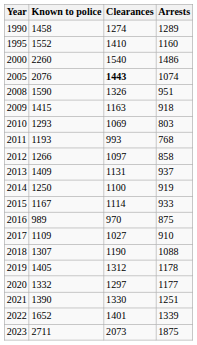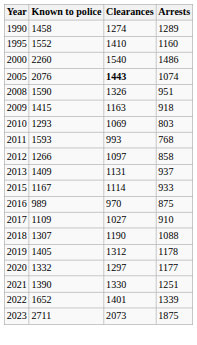 <table class="wikitable">
 <tr>
 <th>Year</th>
 <th>Known to police</th>
 <th>Clearances</th>
 <th>Arrests</th>
 </tr>
 <tr>
 <td>1990</td>
 <td>1458</td>
 <td>1274</td>
 <td>1289</td>
 </tr>
 <tr>
 <td>1995</td>
 <td>1552</td>
 <td>1410</td>
 <td>1160</td>
 </tr>
 <tr>
 <td>2000</td>
 <td>2260</td>
 <td>1540</td>
 <td>1486</td>
 </tr>
 <tr>
 <td>2005</td>
 <td>2076</td>
 <td><strong>1443</strong></td>
 <td>1074</td>
 </tr>
 <tr>
 <td>2008</td>
 <td>1590</td>
 <td>1326</td>
 <td>951</td>
 </tr>
 <tr>
 <td>2009</td>
 <td>1415</td>
 <td>1163</td>
 <td>918</td>
 </tr>
 <tr>
 <td>2010</td>
 <td>1293</td>
 <td>1069</td>
 <td>803</td>
 </tr>
 <tr>
 <td>2011</td>
-<td>1193</td>
+<td>1593</td>
 <td>993</td>
 <td>768</td>
 </tr>
 <tr>
 <td>2012</td>
 <td>1266</td>
 <td>1097</td>
 <td>858</td>
 </tr>
 <tr>
 <td>2013</td>
 <td>1409</td>
 <td>1131</td>
 <td>937</td>
-</tr>
-<tr>
-<td>2014</td>
-<td>1250</td>
-<td>1100</td>
-<td>919</td>
 </tr>
 <tr>
 <td>2015</td>
 <td>1167</td>
 <td>1114</td>
 <td>933</td>
 </tr>
 <tr>
 <td>2016</td>
 <td>989</td>
 <td>970</td>
 <td>875</td>
 </tr>
 <tr>
 <td>2017</td>
 <td>1109</td>
 <td>1027</td>
 <td>910</td>
 </tr>
 <tr>
 <td>2018</td>
 <td>1307</td>
 <td>1190</td>
 <td>1088</td>
 </tr>
 <tr>
 <td>2019</td>
 <td>1405</td>
 <td>1312</td>
 <td>1178</td>
 </tr>
 <tr>
 <td>2020</td>
 <td>1332</td>
 <td>1297</td>
 <td>1177</td>
 </tr>
 <tr>
 <td>2021</td>
 <td>1390</td>
 <td>1330</td>
 <td>1251</td>
 </tr>
 <tr>
 <td>2022</td>
 <td>1652</td>
 <td>1401</td>
 <td>1339</td>
 </tr>
 <tr>
 <td>2023</td>
 <td>2711</td>
 <td>2073</td>
 <td>1875</td>
 </tr>
 </table>
